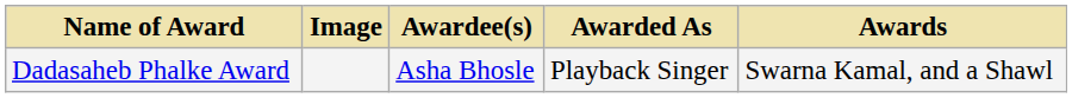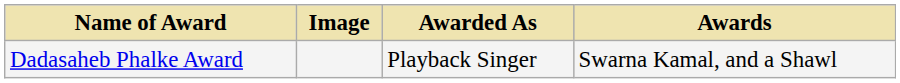 <table class="wikitable" style="width:100%;">
 <tr>
 <th style="background-color:#EFE4B0;">Name of Award</th>
 <th style="background-color:#EFE4B0;">Image</th>
-<th style="background-color:#EFE4B0;">Awardee(s)</th>
 <th style="background-color:#EFE4B0;">Awarded As</th>
 <th style="background-color:#EFE4B0;">Awards</th>
 </tr>
 <tr style="background-color:#F4F4F4">
 <td><a href='#'>Dadasaheb Phalke Award</a></td>
 <td></td>
-<td><a href='#'>Asha Bhosle</a></td>
 <td>Playback Singer</td>
 <td>Swarna Kamal,   and a Shawl</td>
 </tr>
 </table>
